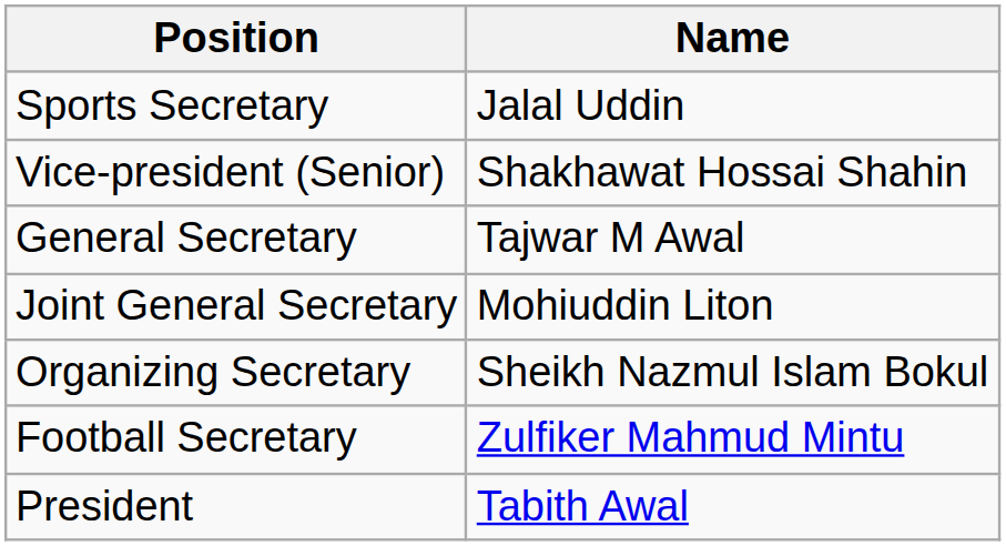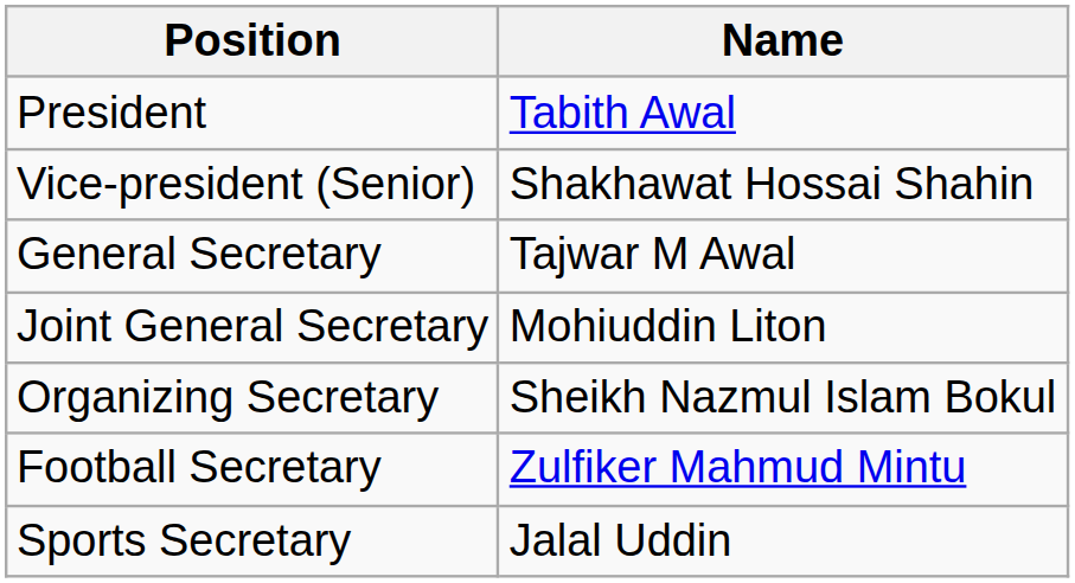 <table class="wikitable">
 <tr>
 <th>Position</th>
 <th>Name</th>
 </tr>
 <tr>
-<td>Sports Secretary</td>
-<td> Jalal Uddin</td>
+<td>President</td>
+<td> <a href='#'>Tabith Awal</a></td>
 </tr>
 <tr>
 <td>Vice-president (Senior)</td>
 <td> Shakhawat Hossai Shahin</td>
 </tr>
 <tr>
 <td>General Secretary</td>
 <td> Tajwar M Awal</td>
 </tr>
 <tr>
 <td>Joint General Secretary</td>
 <td> Mohiuddin Liton</td>
 </tr>
 <tr>
 <td>Organizing Secretary</td>
 <td> Sheikh Nazmul Islam Bokul</td>
 </tr>
 <tr>
 <td>Football Secretary</td>
 <td> <a href='#'>Zulfiker Mahmud Mintu</a></td>
 </tr>
 <tr>
-<td>President</td>
-<td> <a href='#'>Tabith Awal</a></td>
+<td>Sports Secretary</td>
+<td> Jalal Uddin</td>
 </tr>
 </table>
